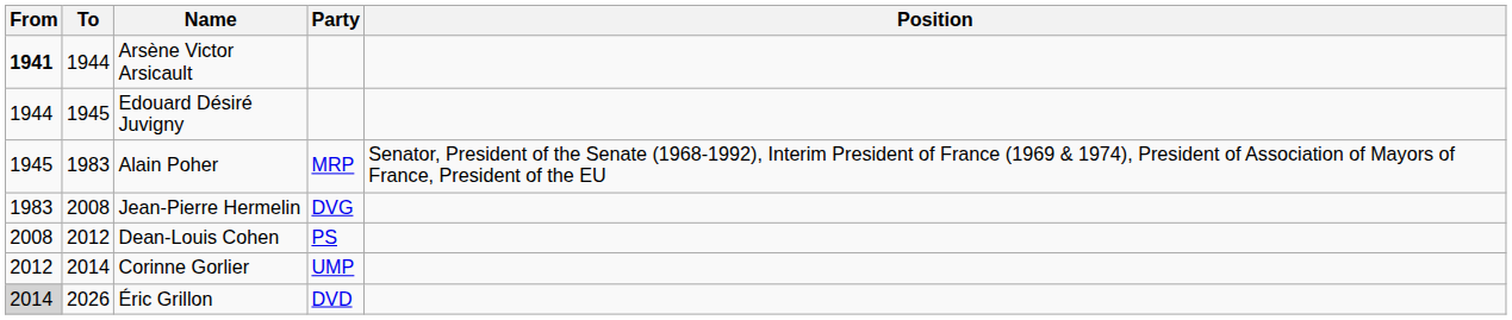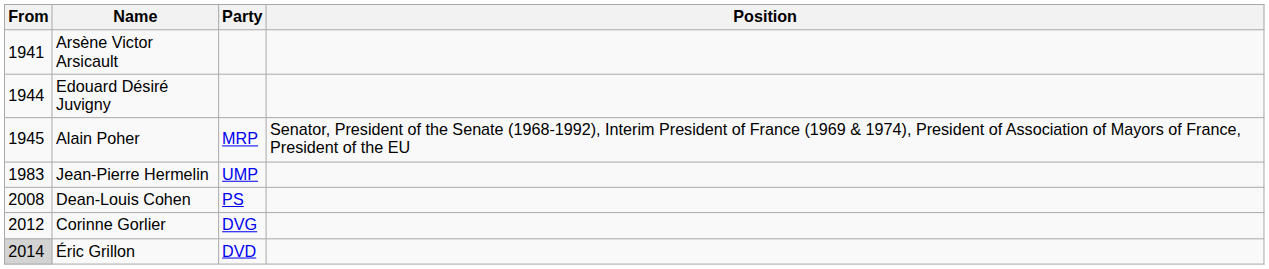 <table class="wikitable">
 <tr>
 <th>From</th>
-<th>To</th>
 <th>Name</th>
 <th>Party</th>
 <th>Position</th>
 </tr>
 <tr>
-<td><strong>1941</strong></td>
-<td>1944</td>
+<td>1941</td>
 <td>Arsène Victor Arsicault</td>
 <td></td>
 <td></td>
 </tr>
 <tr>
 <td>1944</td>
-<td>1945</td>
 <td>Edouard Désiré Juvigny</td>
 <td></td>
 <td></td>
 </tr>
 <tr>
 <td>1945</td>
-<td>1983</td>
 <td>Alain Poher</td>
 <td><a href='#'>MRP</a></td>
 <td>Senator, President of the Senate (1968-1992), Interim President of France (1969 & 1974), President of Association of Mayors of France, President of the EU</td>
 </tr>
 <tr>
 <td>1983</td>
-<td>2008</td>
 <td>Jean-Pierre Hermelin</td>
-<td><a href='#'>DVG</a></td>
+<td><a href='#'>UMP</a></td>
 <td></td>
 </tr>
 <tr>
 <td>2008</td>
-<td>2012</td>
 <td>Dean-Louis Cohen</td>
 <td><a href='#'>PS</a></td>
 <td></td>
 </tr>
 <tr>
 <td>2012</td>
-<td>2014</td>
 <td>Corinne Gorlier</td>
-<td><a href='#'>UMP</a></td>
+<td><a href='#'>DVG</a></td>
 <td></td>
 </tr>
 <tr>
 <td style="background: lightgrey;">2014</td>
-<td>2026</td>
 <td>Éric Grillon</td>
 <td><a href='#'>DVD</a></td>
 <td></td>
 </tr>
 </table>
